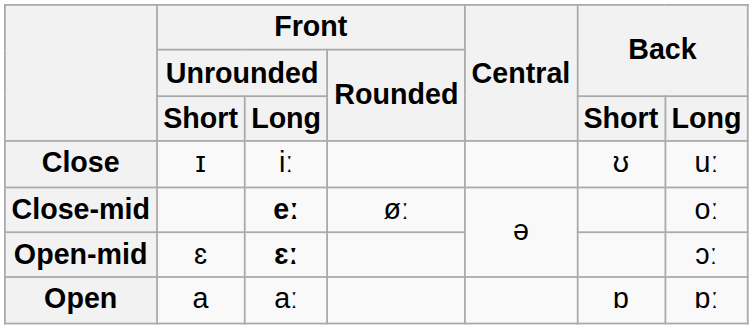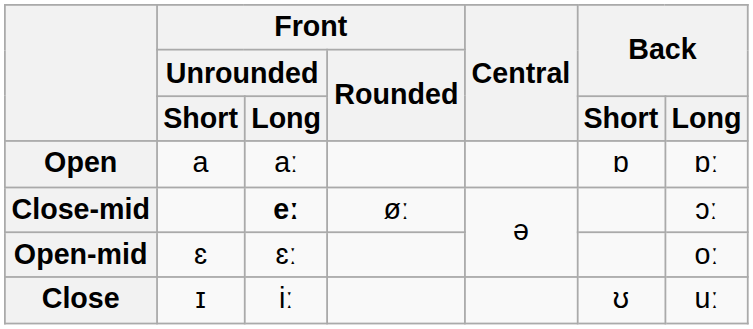 <table class="wikitable" style=text-align:center>
 <tr>
 <th rowspan="3"></th>
 <th colspan="3">Front</th>
 <th rowspan="3">Central</th>
 <th colspan="2" rowspan="2">Back</th>
 </tr>
 <tr class="small">
 <th colspan="2">Unrounded</th>
 <th rowspan="2">Rounded</th>
 </tr>
 <tr class="small">
 <th>Short</th>
 <th>Long</th>
 <th>Short</th>
 <th>Long</th>
 </tr>
 <tr>
+<th>Open</th>
+<td>a</td>
+<td>aː</td>
+<td></td>
+<td></td>
+<td>ɒ</td>
+<td>ɒː</td>
+</tr>
+<tr>
+<th>Close-mid</th>
+<td></td>
+<td><strong>eː</strong></td>
+<td>øː</td>
+<td rowspan="2">ə</td>
+<td></td>
+<td>ɔː</td>
+</tr>
+<tr>
+<th>Open-mid</th>
+<td>ɛ</td>
+<td>ɛː</td>
+<td></td>
+<td></td>
+<td>oː</td>
+</tr>
+<tr>
 <th>Close</th>
 <td>ɪ</td>
 <td>iː</td>
 <td></td>
 <td></td>
 <td>ʊ</td>
 <td>uː</td>
 </tr>
-<tr>
-<th>Close-mid</th>
-<td></td>
-<td><strong>eː</strong></td>
-<td>øː</td>
-<td rowspan="2">ə</td>
-<td></td>
-<td>oː</td>
-</tr>
-<tr>
-<th>Open-mid</th>
-<td>ɛ</td>
-<td><strong>ɛː</strong></td>
-<td></td>
-<td></td>
-<td>ɔː</td>
-</tr>
-<tr>
-<th>Open</th>
-<td>a</td>
-<td>aː</td>
-<td></td>
-<td></td>
-<td>ɒ</td>
-<td>ɒː</td>
-</tr>
 </table>
